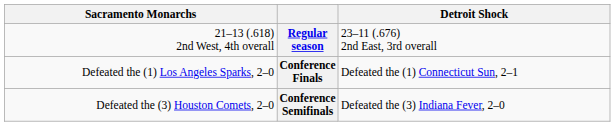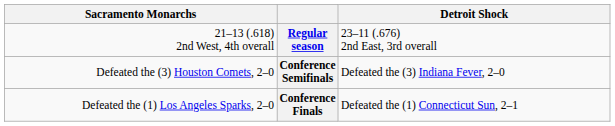 <table class="wikitable" style="width: 60%; font-size:90%;">
 <tr valign=top>
 <th width=50%>Sacramento Monarchs</th>
 <th></th>
 <th width=50%>Detroit Shock</th>
 </tr>
 <tr>
 <td align=right>21–13 (.618)<br>2nd West, 4th overall</td>
 <th><a href='#'>Regular season</a></th>
 <td align=left>23–11 (.676)<br>2nd East, 3rd overall</td>
 </tr>
 <tr>
+<td align=right>Defeated the (3) <a href='#'>Houston Comets</a>, 2–0</td>
+<th>Conference Semifinals</th>
+<td align=left>Defeated the (3) <a href='#'>Indiana Fever</a>, 2–0</td>
+</tr>
+<tr>
 <td align=right>Defeated the (1) <a href='#'>Los Angeles Sparks</a>, 2–0</td>
 <th>Conference Finals</th>
 <td align=left>Defeated the (1) <a href='#'>Connecticut Sun</a>, 2–1</td>
 </tr>
-<tr>
-<td align=right>Defeated the (3) <a href='#'>Houston Comets</a>, 2–0</td>
-<th>Conference Semifinals</th>
-<td align=left>Defeated the (3) <a href='#'>Indiana Fever</a>, 2–0</td>
-</tr>
 </table>
